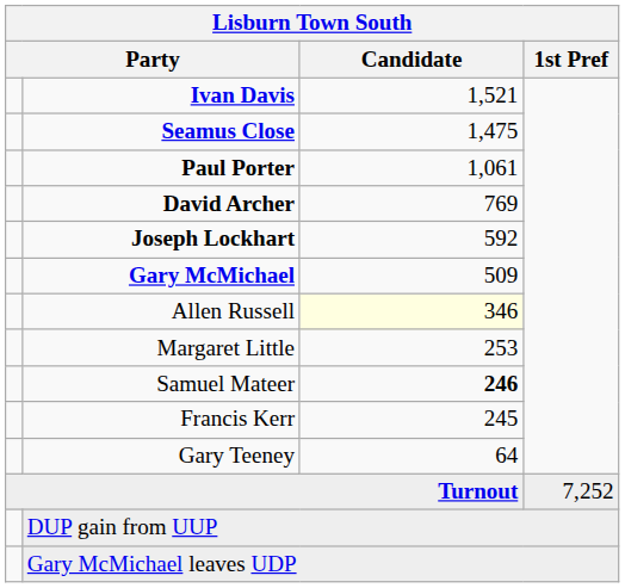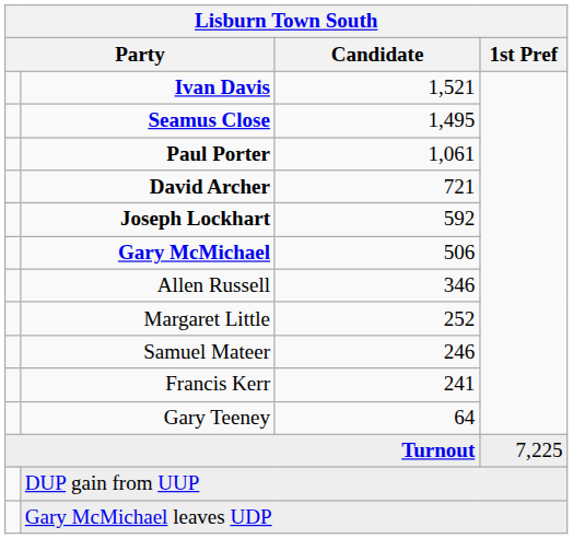 <table class="wikitable">
 <tr>
 <th colspan="4" align="center"><a href='#'>Lisburn Town South</a></th>
 </tr>
 <tr>
 <th colspan="2" align="center" width=200>Party</th>
 <th width=150>Candidate</th>
 <th width=60>1st Pref</th>
 </tr>
 <tr>
 <td></td>
 <td align="right"><strong><a href='#'>Ivan Davis</a></strong></td>
 <td align="right">1,521</td>
 </tr>
 <tr>
 <td></td>
 <td align="right"><strong><a href='#'>Seamus Close</a></strong></td>
-<td align="right">1,475</td>
+<td align="right">1,495</td>
 </tr>
 <tr>
 <td></td>
 <td align="right"><strong>Paul Porter</strong></td>
 <td align="right">1,061</td>
 </tr>
 <tr>
 <td></td>
 <td align="right"><strong>David Archer</strong></td>
-<td align="right">769</td>
+<td align="right">721</td>
 </tr>
 <tr>
 <td></td>
 <td align="right"><strong>Joseph Lockhart</strong></td>
 <td align="right">592</td>
 </tr>
 <tr>
 <td></td>
 <td align="right"><strong><a href='#'>Gary McMichael</a></strong></td>
-<td align="right">509</td>
+<td align="right">506</td>
 </tr>
 <tr>
 <td></td>
 <td align="right">Allen Russell</td>
-<td align="right" style="background: lightyellow;">346</td>
+<td align="right">346</td>
 </tr>
 <tr>
 <td></td>
 <td align="right">Margaret Little</td>
-<td align="right">253</td>
+<td align="right">252</td>
 </tr>
 <tr>
 <td></td>
 <td align="right">Samuel Mateer</td>
-<td align="right"><strong>246</strong></td>
+<td align="right">246</td>
 </tr>
 <tr>
 <td></td>
 <td align="right">Francis Kerr</td>
-<td align="right">245</td>
+<td align="right">241</td>
 </tr>
 <tr>
 <td></td>
 <td align="right">Gary Teeney</td>
 <td align="right">64</td>
 </tr>
 <tr bgcolor="EEEEEE">
 <td colspan=3 align="right"><strong><a href='#'>Turnout</a></strong></td>
-<td align="right">7,252</td>
+<td align="right">7,225</td>
 </tr>
 <tr>
 <td bgcolor=></td>
 <td colspan=3 bgcolor="EEEEEE"><a href='#'>DUP</a> gain from <a href='#'>UUP</a></td>
 </tr>
 <tr>
 <td bgcolor=></td>
 <td colspan=3 bgcolor="EEEEEE"><a href='#'>Gary McMichael</a> leaves <a href='#'>UDP</a></td>
 </tr>
 </table>
